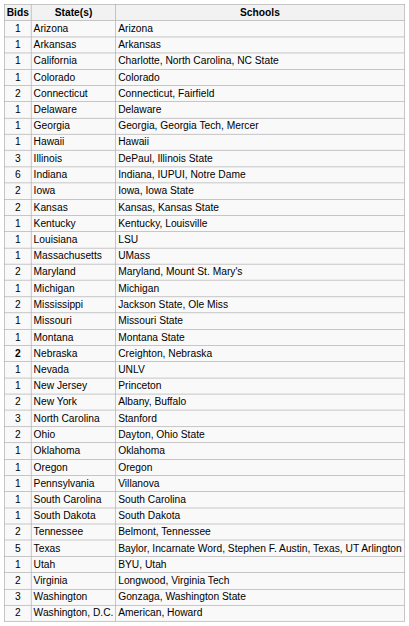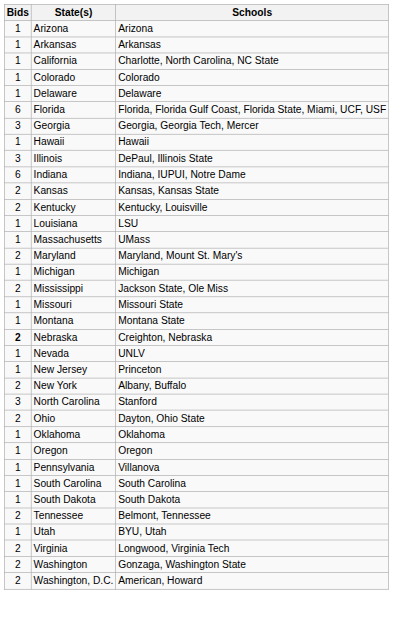 <table class="wikitable">
 <tr>
 <th>Bids</th>
 <th>State(s)</th>
 <th>Schools</th>
 </tr>
 <tr>
 <td rowspan="1" align="center">1</td>
 <td>Arizona</td>
 <td>Arizona</td>
 </tr>
 <tr>
 <td rowspan="1" align="center">1</td>
 <td>Arkansas</td>
 <td>Arkansas</td>
 </tr>
 <tr>
 <td rowspan="1" align="center">1</td>
 <td>California</td>
 <td>Charlotte, North Carolina, NC State</td>
 </tr>
 <tr>
 <td rowspan="1" align="center">1</td>
 <td>Colorado</td>
 <td>Colorado</td>
 </tr>
 <tr>
-<td rowspan="1" align="center">2</td>
-<td>Connecticut</td>
-<td>Connecticut, Fairfield</td>
-</tr>
-<tr>
 <td rowspan="1" align="center">1</td>
 <td>Delaware</td>
 <td>Delaware</td>
 </tr>
 <tr>
-<td rowspan="1" align="center">1</td>
+<td rowspan="1" align="center">6</td>
+<td>Florida</td>
+<td>Florida, Florida Gulf Coast, Florida State, Miami, UCF, USF</td>
+</tr>
+<tr>
+<td rowspan="1" align="center">3</td>
 <td>Georgia</td>
 <td>Georgia, Georgia Tech, Mercer</td>
 </tr>
 <tr>
 <td rowspan="1" align="center">1</td>
 <td>Hawaii</td>
 <td>Hawaii</td>
 </tr>
 <tr>
 <td rowspan="1" align="center">3</td>
 <td>Illinois</td>
 <td>DePaul, Illinois State</td>
 </tr>
 <tr>
 <td rowspan="1" align="center">6</td>
 <td>Indiana</td>
 <td>Indiana, IUPUI, Notre Dame</td>
 </tr>
 <tr>
 <td rowspan="1" align="center">2</td>
-<td>Iowa</td>
-<td>Iowa, Iowa State</td>
-</tr>
-<tr>
-<td rowspan="1" align="center">2</td>
 <td>Kansas</td>
 <td>Kansas, Kansas State</td>
 </tr>
 <tr>
-<td rowspan="1" align="center">1</td>
+<td rowspan="1" align="center">2</td>
 <td>Kentucky</td>
 <td>Kentucky, Louisville</td>
 </tr>
 <tr>
 <td rowspan="1" align="center">1</td>
 <td>Louisiana</td>
 <td>LSU</td>
 </tr>
 <tr>
 <td rowspan="1" align="center">1</td>
 <td>Massachusetts</td>
 <td>UMass</td>
 </tr>
 <tr>
 <td rowspan="1" align="center">2</td>
 <td>Maryland</td>
 <td>Maryland, Mount St. Mary's</td>
 </tr>
 <tr>
 <td rowspan="1" align="center">1</td>
 <td>Michigan</td>
 <td>Michigan</td>
 </tr>
 <tr>
 <td rowspan="1" align="center">2</td>
 <td>Mississippi</td>
 <td>Jackson State, Ole Miss</td>
 </tr>
 <tr>
 <td rowspan="1" align="center">1</td>
 <td>Missouri</td>
 <td>Missouri State</td>
 </tr>
 <tr>
 <td rowspan="1" align="center">1</td>
 <td>Montana</td>
 <td>Montana State</td>
 </tr>
 <tr>
 <td rowspan="1" align="center"><strong>2</strong></td>
 <td>Nebraska</td>
 <td>Creighton, Nebraska</td>
 </tr>
 <tr>
 <td rowspan="1" align="center">1</td>
 <td>Nevada</td>
 <td>UNLV</td>
 </tr>
 <tr>
 <td rowspan="1" align="center">1</td>
 <td>New Jersey</td>
 <td>Princeton</td>
 </tr>
 <tr>
 <td rowspan="1" align="center">2</td>
 <td>New York</td>
 <td>Albany, Buffalo</td>
 </tr>
 <tr>
 <td rowspan="1" align="center">3</td>
 <td>North Carolina</td>
 <td>Stanford</td>
 </tr>
 <tr>
 <td rowspan="1" align="center">2</td>
 <td>Ohio</td>
 <td>Dayton, Ohio State</td>
 </tr>
 <tr>
 <td rowspan="1" align="center">1</td>
 <td>Oklahoma</td>
 <td>Oklahoma</td>
 </tr>
 <tr>
 <td rowspan="1" align="center">1</td>
 <td>Oregon</td>
 <td>Oregon</td>
 </tr>
 <tr>
 <td rowspan="1" align="center">1</td>
 <td>Pennsylvania</td>
 <td>Villanova</td>
 </tr>
 <tr>
 <td rowspan="1" align="center">1</td>
 <td>South Carolina</td>
 <td>South Carolina</td>
 </tr>
 <tr>
 <td rowspan="1" align="center">1</td>
 <td>South Dakota</td>
 <td>South Dakota</td>
 </tr>
 <tr>
 <td rowspan="1" align="center">2</td>
 <td>Tennessee</td>
 <td>Belmont, Tennessee</td>
 </tr>
 <tr>
-<td rowspan="1" align="center">5</td>
-<td>Texas</td>
-<td>Baylor, Incarnate Word, Stephen F. Austin, Texas, UT Arlington</td>
-</tr>
-<tr>
 <td rowspan="1" align="center">1</td>
 <td>Utah</td>
 <td>BYU, Utah</td>
 </tr>
 <tr>
 <td rowspan="1" align="center">2</td>
 <td>Virginia</td>
 <td>Longwood, Virginia Tech</td>
 </tr>
 <tr>
-<td rowspan="1" align="center">3</td>
+<td rowspan="1" align="center">2</td>
 <td>Washington</td>
 <td>Gonzaga, Washington State</td>
 </tr>
 <tr>
 <td rowspan="1" align="center">2</td>
 <td>Washington, D.C.</td>
 <td>American, Howard</td>
 </tr>
 </table>
